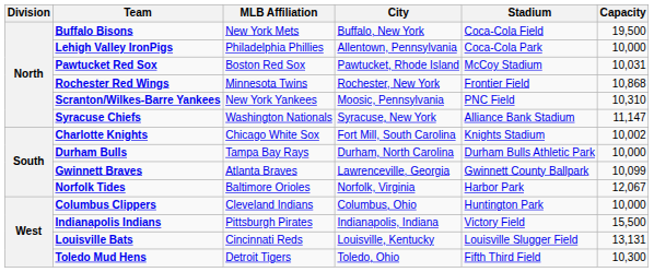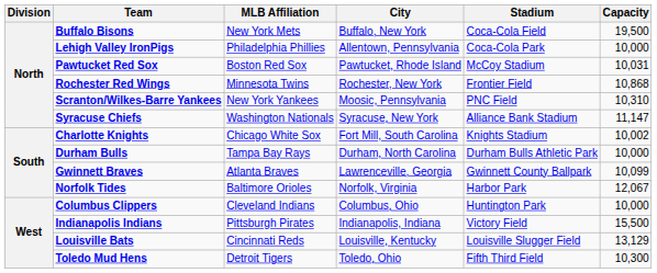 <table class="wikitable">
 <tr>
 <th>Division</th>
 <th>Team</th>
 <th>MLB Affiliation</th>
 <th>City</th>
 <th>Stadium</th>
 <th>Capacity</th>
 </tr>
 <tr>
 <th rowspan="6">North</th>
 <td><strong><a href='#'>Buffalo Bisons</a></strong></td>
 <td><a href='#'>New York Mets</a></td>
 <td><a href='#'>Buffalo, New York</a></td>
 <td><a href='#'>Coca-Cola Field</a></td>
 <td align="right">19,500</td>
 </tr>
 <tr>
 <td><strong><a href='#'>Lehigh Valley IronPigs</a></strong></td>
 <td><a href='#'>Philadelphia Phillies</a></td>
 <td><a href='#'>Allentown, Pennsylvania</a></td>
 <td><a href='#'>Coca-Cola Park</a></td>
 <td align="right">10,000</td>
 </tr>
 <tr>
 <td><strong><a href='#'>Pawtucket Red Sox</a></strong></td>
 <td><a href='#'>Boston Red Sox</a></td>
 <td><a href='#'>Pawtucket, Rhode Island</a></td>
 <td><a href='#'>McCoy Stadium</a></td>
 <td align="right">10,031</td>
 </tr>
 <tr>
 <td><strong><a href='#'>Rochester Red Wings</a></strong></td>
 <td><a href='#'>Minnesota Twins</a></td>
 <td><a href='#'>Rochester, New York</a></td>
 <td><a href='#'>Frontier Field</a></td>
 <td align="right">10,868</td>
 </tr>
 <tr>
 <td><strong><a href='#'>Scranton/Wilkes-Barre Yankees</a></strong></td>
 <td><a href='#'>New York Yankees</a></td>
 <td><a href='#'>Moosic, Pennsylvania</a></td>
 <td><a href='#'>PNC Field</a></td>
 <td align="right">10,310</td>
 </tr>
 <tr>
 <td><strong><a href='#'>Syracuse Chiefs</a></strong></td>
 <td><a href='#'>Washington Nationals</a></td>
 <td><a href='#'>Syracuse, New York</a></td>
 <td><a href='#'>Alliance Bank Stadium</a></td>
 <td align="right">11,147</td>
 </tr>
 <tr>
 <th rowspan="4">South</th>
 <td><strong><a href='#'>Charlotte Knights</a></strong></td>
 <td><a href='#'>Chicago White Sox</a></td>
 <td><a href='#'>Fort Mill, South Carolina</a></td>
 <td><a href='#'>Knights Stadium</a></td>
 <td align="right">10,002</td>
 </tr>
 <tr>
 <td><strong><a href='#'>Durham Bulls</a></strong></td>
 <td><a href='#'>Tampa Bay Rays</a></td>
 <td><a href='#'>Durham, North Carolina</a></td>
 <td><a href='#'>Durham Bulls Athletic Park</a></td>
 <td align="right">10,000</td>
 </tr>
 <tr>
 <td><strong><a href='#'>Gwinnett Braves</a></strong></td>
 <td><a href='#'>Atlanta Braves</a></td>
 <td><a href='#'>Lawrenceville, Georgia</a></td>
 <td><a href='#'>Gwinnett County Ballpark</a></td>
 <td align="right">10,099</td>
 </tr>
 <tr>
 <td><strong><a href='#'>Norfolk Tides</a></strong></td>
 <td><a href='#'>Baltimore Orioles</a></td>
 <td><a href='#'>Norfolk, Virginia</a></td>
 <td><a href='#'>Harbor Park</a></td>
 <td align="right">12,067</td>
 </tr>
 <tr>
 <th rowspan="4">West</th>
 <td><strong><a href='#'>Columbus Clippers</a></strong></td>
 <td><a href='#'>Cleveland Indians</a></td>
 <td><a href='#'>Columbus, Ohio</a></td>
 <td><a href='#'>Huntington Park</a></td>
 <td align="right">10,000</td>
 </tr>
 <tr>
 <td><strong><a href='#'>Indianapolis Indians</a></strong></td>
 <td><a href='#'>Pittsburgh Pirates</a></td>
 <td><a href='#'>Indianapolis, Indiana</a></td>
 <td><a href='#'>Victory Field</a></td>
 <td align="right">15,500</td>
 </tr>
 <tr>
 <td><strong><a href='#'>Louisville Bats</a></strong></td>
 <td><a href='#'>Cincinnati Reds</a></td>
 <td><a href='#'>Louisville, Kentucky</a></td>
 <td><a href='#'>Louisville Slugger Field</a></td>
-<td align="right">13,131</td>
+<td align="right">13,129</td>
 </tr>
 <tr>
 <td><strong><a href='#'>Toledo Mud Hens</a></strong></td>
 <td><a href='#'>Detroit Tigers</a></td>
 <td><a href='#'>Toledo, Ohio</a></td>
 <td><a href='#'>Fifth Third Field</a></td>
 <td align="right">10,300</td>
 </tr>
 </table>
